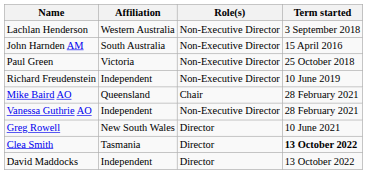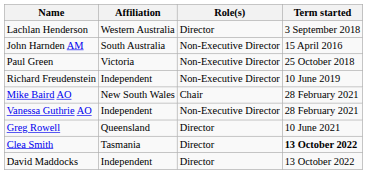 <table class="wikitable">
 <tr>
 <th>Name</th>
 <th>Affiliation</th>
 <th>Role(s)</th>
 <th>Term started</th>
 </tr>
 <tr>
 <td>Lachlan Henderson</td>
 <td>Western Australia</td>
-<td>Non-Executive Director</td>
+<td>Director</td>
 <td>3 September 2018</td>
 </tr>
 <tr>
 <td>John Harnden <a href='#'>AM</a></td>
 <td>South Australia</td>
 <td>Non-Executive Director</td>
 <td>15 April 2016</td>
 </tr>
 <tr>
 <td>Paul Green</td>
 <td>Victoria</td>
 <td>Non-Executive Director</td>
 <td>25 October 2018</td>
 </tr>
 <tr>
 <td>Richard Freudenstein</td>
 <td>Independent</td>
 <td>Non-Executive Director</td>
 <td>10 June 2019</td>
 </tr>
 <tr>
 <td><a href='#'>Mike Baird</a> <a href='#'>AO</a></td>
-<td>Queensland</td>
+<td>New South Wales</td>
 <td>Chair</td>
 <td>28 February 2021</td>
 </tr>
 <tr>
 <td><a href='#'>Vanessa Guthrie</a> <a href='#'>AO</a></td>
 <td>Independent</td>
 <td>Non-Executive Director</td>
 <td>28 February 2021</td>
 </tr>
 <tr>
 <td><a href='#'>Greg Rowell</a></td>
-<td>New South Wales</td>
+<td>Queensland</td>
 <td>Director</td>
 <td>10 June 2021</td>
 </tr>
 <tr>
 <td><a href='#'>Clea Smith</a></td>
 <td>Tasmania</td>
 <td>Director</td>
 <td><strong>13 October 2022</strong></td>
 </tr>
 <tr>
 <td>David Maddocks</td>
 <td>Independent</td>
 <td>Director</td>
 <td>13 October 2022</td>
 </tr>
 </table>
